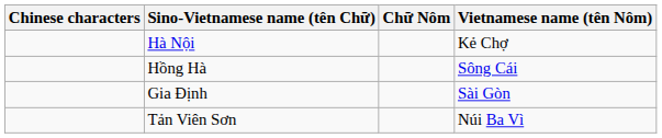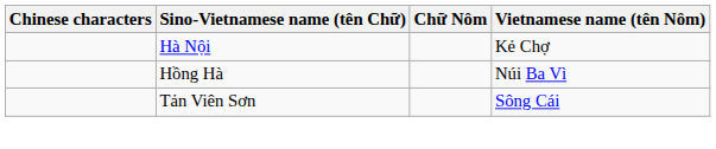 <table class="wikitable">
 <tr>
 <th>Chinese characters</th>
 <th>Sino-Vietnamese name (tên Chữ)</th>
 <th>Chữ Nôm</th>
 <th>Vietnamese name (tên Nôm)</th>
 </tr>
 <tr>
 <td></td>
 <td><a href='#'>Hà Nội</a></td>
 <td></td>
 <td>Kẻ Chợ</td>
 </tr>
 <tr>
 <td></td>
 <td>Hồng Hà</td>
 <td></td>
-<td><a href='#'>Sông Cái</a></td>
-</tr>
-<tr>
-<td></td>
-<td>Gia Định</td>
-<td></td>
-<td><a href='#'>Sài Gòn</a></td>
+<td>Núi <a href='#'>Ba Vì</a></td>
 </tr>
 <tr>
 <td></td>
 <td>Tản Viên Sơn</td>
 <td></td>
-<td>Núi <a href='#'>Ba Vì</a></td>
+<td><a href='#'>Sông Cái</a></td>
 </tr>
 </table>
